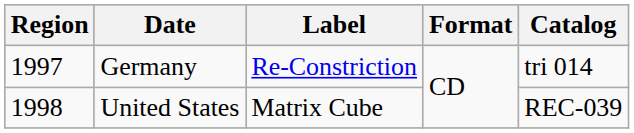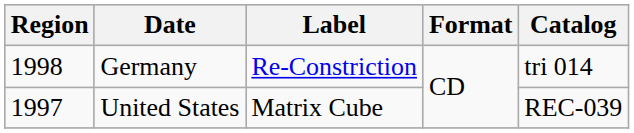 <table class="wikitable">
 <tr>
 <th>Region</th>
 <th>Date</th>
 <th>Label</th>
 <th>Format</th>
 <th>Catalog</th>
 </tr>
 <tr>
-<td>1997</td>
+<td>1998</td>
 <td>Germany</td>
 <td><a href='#'>Re-Constriction</a></td>
 <td rowspan="2">CD</td>
 <td>tri 014</td>
 </tr>
 <tr>
-<td>1998</td>
+<td>1997</td>
 <td>United States</td>
 <td>Matrix Cube</td>
 <td>REC-039</td>
 </tr>
 </table>
